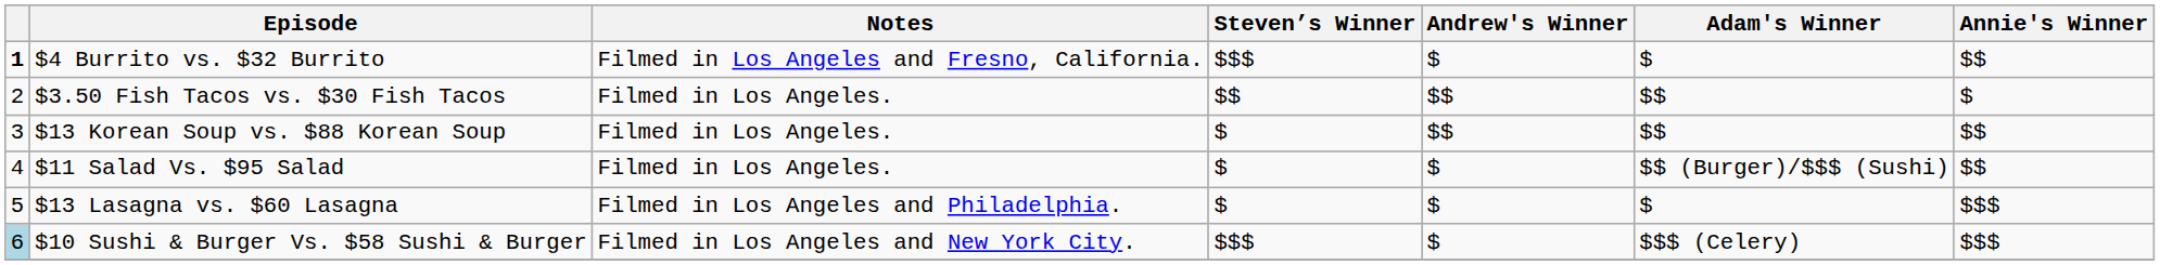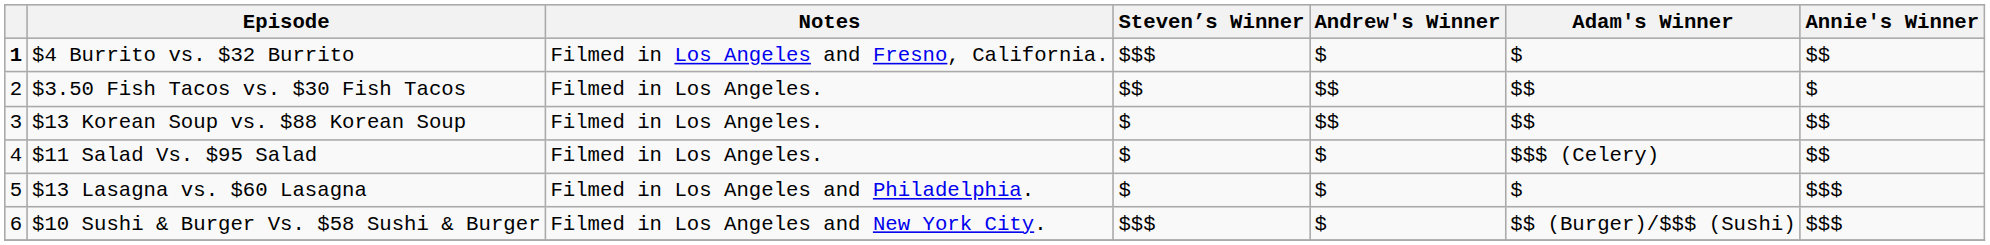 <table class="wikitable">
 <tr>
 <th></th>
 <th>Episode</th>
 <th>Notes</th>
 <th>Steven’s Winner</th>
 <th>Andrew's Winner</th>
 <th>Adam's Winner</th>
 <th>Annie's Winner</th>
 </tr>
 <tr>
 <td><strong>1</strong></td>
 <td>$4 Burrito vs. $32 Burrito</td>
 <td>Filmed in <a href='#'>Los Angeles</a> and <a href='#'>Fresno</a>, California.</td>
 <td>$$$</td>
 <td>$</td>
 <td>$</td>
 <td>$$</td>
 </tr>
 <tr>
 <td>2</td>
 <td>$3.50 Fish Tacos vs. $30 Fish Tacos</td>
 <td>Filmed in Los Angeles.</td>
 <td>$$</td>
 <td>$$</td>
 <td>$$</td>
 <td>$</td>
 </tr>
 <tr>
 <td>3</td>
 <td>$13 Korean Soup vs. $88 Korean Soup</td>
 <td>Filmed in Los Angeles.</td>
 <td>$</td>
 <td>$$</td>
 <td>$$</td>
 <td>$$</td>
 </tr>
 <tr>
 <td>4</td>
 <td>$11 Salad Vs. $95 Salad</td>
 <td>Filmed in Los Angeles.</td>
 <td>$</td>
 <td>$</td>
-<td>$$ (Burger)/$$$ (Sushi)</td>
+<td>$$$ (Celery)</td>
 <td>$$</td>
 </tr>
 <tr>
 <td>5</td>
 <td>$13 Lasagna vs. $60 Lasagna</td>
 <td>Filmed in Los Angeles and <a href='#'>Philadelphia</a>.</td>
 <td>$</td>
 <td>$</td>
 <td>$</td>
 <td>$$$</td>
 </tr>
 <tr>
-<td style="background: lightblue;">6</td>
+<td>6</td>
 <td>$10 Sushi & Burger Vs. $58 Sushi & Burger</td>
 <td>Filmed in Los Angeles and <a href='#'>New York City</a>.</td>
 <td>$$$</td>
 <td>$</td>
-<td>$$$ (Celery)</td>
+<td>$$ (Burger)/$$$ (Sushi)</td>
 <td>$$$</td>
 </tr>
 <tr>
 </tr>
 </table>
